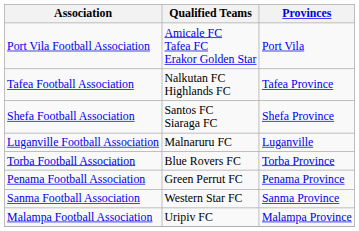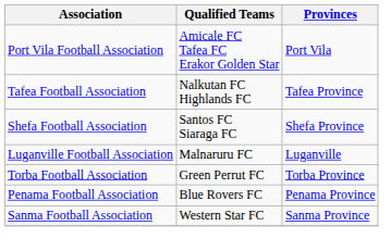 <table class="wikitable">
 <tr>
 <th>Association</th>
 <th>Qualified Teams</th>
 <th><a href='#'>Provinces</a></th>
 </tr>
 <tr>
 <td><a href='#'>Port Vila Football Association</a></td>
 <td><a href='#'>Amicale FC</a><br><a href='#'>Tafea FC</a><br><a href='#'>Erakor Golden Star</a></td>
 <td><a href='#'>Port Vila</a></td>
 </tr>
 <tr>
 <td><a href='#'>Tafea Football Association</a></td>
 <td>Nalkutan FC<br>Highlands FC</td>
 <td><a href='#'>Tafea Province</a></td>
 </tr>
 <tr>
 <td><a href='#'>Shefa Football Association</a></td>
 <td>Santos FC<br>Siaraga FC</td>
 <td><a href='#'>Shefa Province</a></td>
 </tr>
 <tr>
 <td><a href='#'>Luganville Football Association</a></td>
 <td>Malnaruru FC</td>
 <td><a href='#'>Luganville</a></td>
 </tr>
 <tr>
 <td><a href='#'>Torba Football Association</a></td>
-<td>Blue Rovers FC</td>
+<td>Green Perrut FC</td>
 <td><a href='#'>Torba Province</a></td>
 </tr>
 <tr>
 <td><a href='#'>Penama Football Association</a></td>
-<td>Green Perrut FC</td>
+<td>Blue Rovers FC</td>
 <td><a href='#'>Penama Province</a></td>
 </tr>
 <tr>
 <td><a href='#'>Sanma Football Association</a></td>
 <td>Western Star FC</td>
 <td><a href='#'>Sanma Province</a></td>
 </tr>
 <tr>
-<td><a href='#'>Malampa Football Association</a></td>
-<td>Uripiv FC</td>
-<td><a href='#'>Malampa Province</a></td>
-</tr>
-<tr>
 </tr>
 </table>
